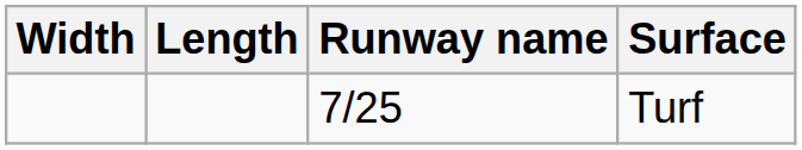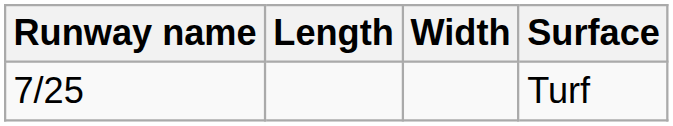 <table class="wikitable">
 <tr>
+<th>Runway name</th>
+<th>Length</th>
 <th>Width</th>
-<th>Length</th>
-<th>Runway name</th>
 <th>Surface</th>
 </tr>
 <tr>
+<td>7/25</td>
 <td></td>
 <td></td>
-<td>7/25</td>
 <td>Turf</td>
 </tr>
 </table>
